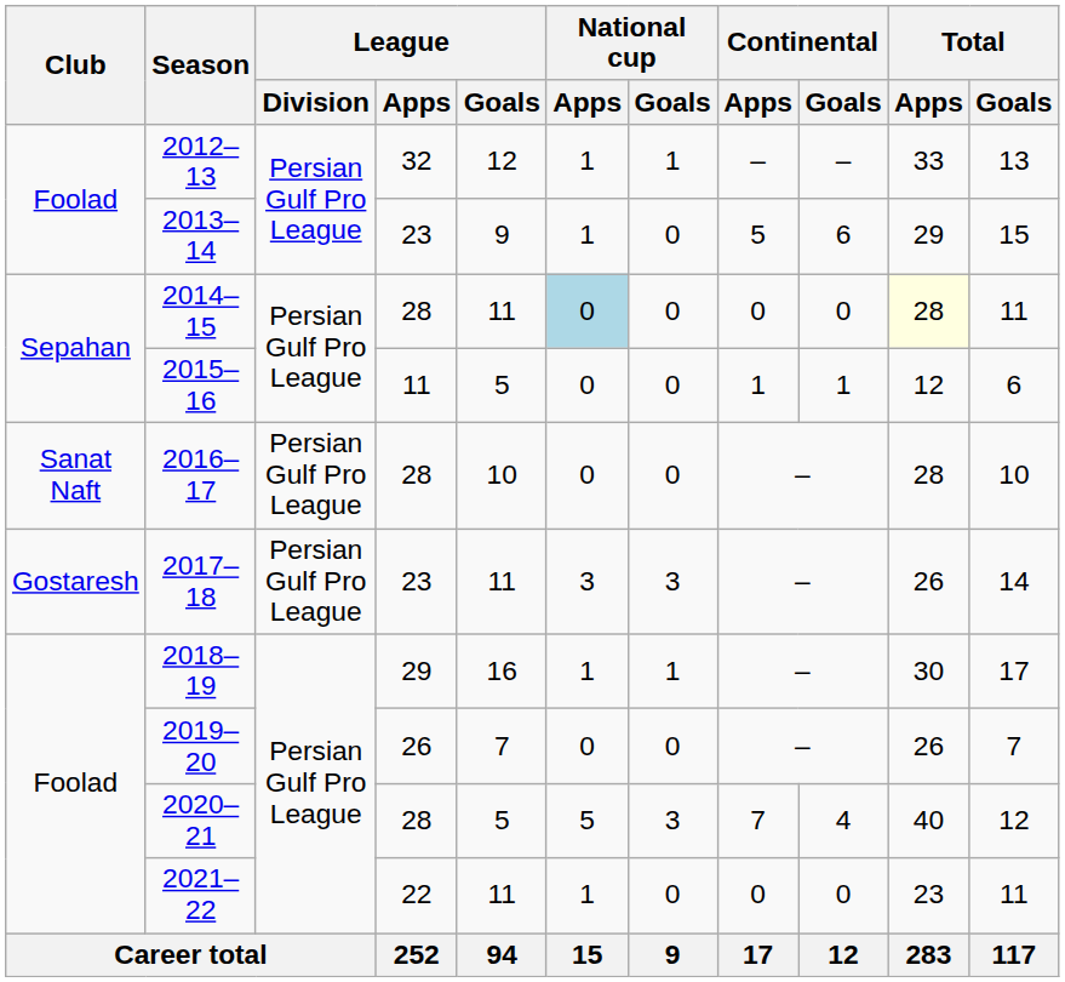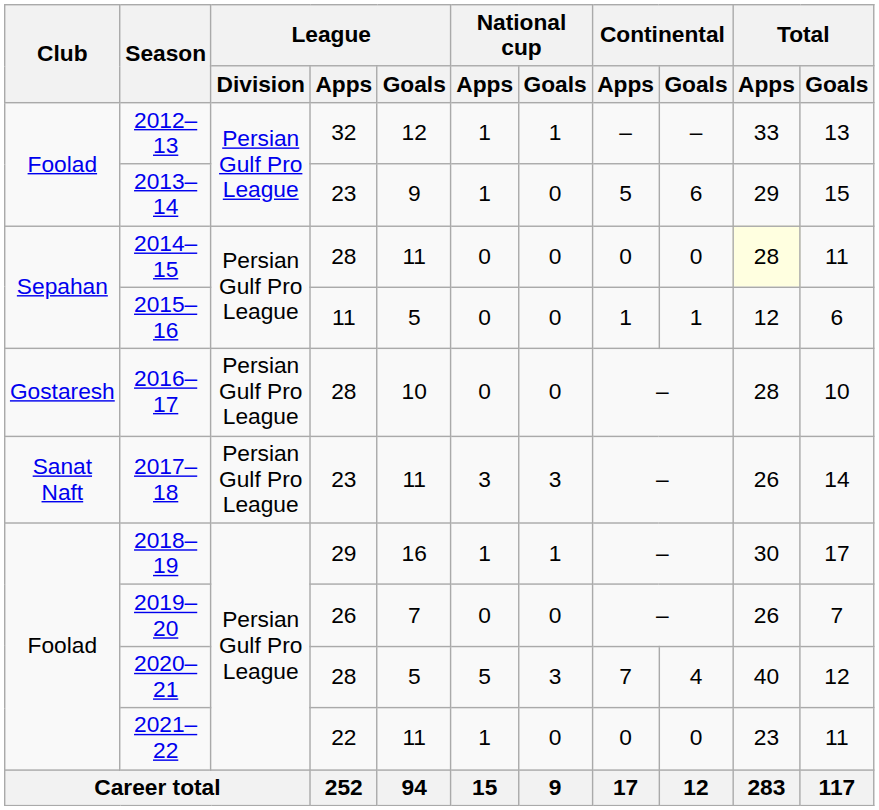 <table class="wikitable" style="text-align:center">
 <tr>
 <th rowspan="2">Club</th>
 <th rowspan="2">Season</th>
 <th colspan="3">League</th>
 <th colspan="2">National cup</th>
 <th colspan="2">Continental</th>
 <th colspan="2">Total</th>
 </tr>
 <tr>
 <th>Division</th>
 <th>Apps</th>
 <th>Goals</th>
 <th>Apps</th>
 <th>Goals</th>
 <th>Apps</th>
 <th>Goals</th>
 <th>Apps</th>
 <th>Goals</th>
 </tr>
 <tr>
 <td rowspan="2"><a href='#'>Foolad</a></td>
 <td><a href='#'>2012–13</a></td>
 <td rowspan="2"><a href='#'>Persian Gulf Pro League</a></td>
 <td>32</td>
 <td>12</td>
 <td>1</td>
 <td>1</td>
 <td>–</td>
 <td>–</td>
 <td>33</td>
 <td>13</td>
 </tr>
 <tr>
 <td><a href='#'>2013–14</a></td>
 <td>23</td>
 <td>9</td>
 <td>1</td>
 <td>0</td>
 <td>5</td>
 <td>6</td>
 <td>29</td>
 <td>15</td>
 </tr>
 <tr>
 <td rowspan="2"><a href='#'>Sepahan</a></td>
 <td><a href='#'>2014–15</a></td>
 <td rowspan="2">Persian Gulf Pro League</td>
 <td>28</td>
 <td>11</td>
-<td style="background: lightblue;">0</td>
+<td>0</td>
 <td>0</td>
 <td>0</td>
 <td>0</td>
 <td style="background: lightyellow;">28</td>
 <td>11</td>
 </tr>
 <tr>
 <td><a href='#'>2015–16</a></td>
 <td>11</td>
 <td>5</td>
 <td>0</td>
 <td>0</td>
 <td>1</td>
 <td>1</td>
 <td>12</td>
 <td>6</td>
 </tr>
 <tr>
-<td><a href='#'>Sanat Naft</a></td>
+<td><a href='#'>Gostaresh</a></td>
 <td><a href='#'>2016–17</a></td>
 <td>Persian Gulf Pro League</td>
 <td>28</td>
 <td>10</td>
 <td>0</td>
 <td>0</td>
 <td colspan="2">–</td>
 <td>28</td>
 <td>10</td>
 </tr>
 <tr>
-<td><a href='#'>Gostaresh</a></td>
+<td><a href='#'>Sanat Naft</a></td>
 <td><a href='#'>2017–18</a></td>
 <td>Persian Gulf Pro League</td>
 <td>23</td>
 <td>11</td>
 <td>3</td>
 <td>3</td>
 <td colspan="2">–</td>
 <td>26</td>
 <td>14</td>
 </tr>
 <tr>
 <td rowspan="4">Foolad</td>
 <td><a href='#'>2018–19</a></td>
 <td rowspan="4">Persian Gulf Pro League</td>
 <td>29</td>
 <td>16</td>
 <td>1</td>
 <td>1</td>
 <td colspan="2">–</td>
 <td>30</td>
 <td>17</td>
 </tr>
 <tr>
 <td><a href='#'>2019–20</a></td>
 <td>26</td>
 <td>7</td>
 <td>0</td>
 <td>0</td>
 <td colspan="2">–</td>
 <td>26</td>
 <td>7</td>
 </tr>
 <tr>
 <td><a href='#'>2020–21</a></td>
 <td>28</td>
 <td>5</td>
 <td>5</td>
 <td>3</td>
 <td>7</td>
 <td>4</td>
 <td>40</td>
 <td>12</td>
 </tr>
 <tr>
 <td><a href='#'>2021–22</a></td>
 <td>22</td>
 <td>11</td>
 <td>1</td>
 <td>0</td>
 <td>0</td>
 <td>0</td>
 <td>23</td>
 <td>11</td>
 </tr>
 <tr>
 <th colspan="3">Career total</th>
 <th>252</th>
 <th>94</th>
 <th>15</th>
 <th>9</th>
 <th>17</th>
 <th>12</th>
 <th>283</th>
 <th>117</th>
 </tr>
 </table>
